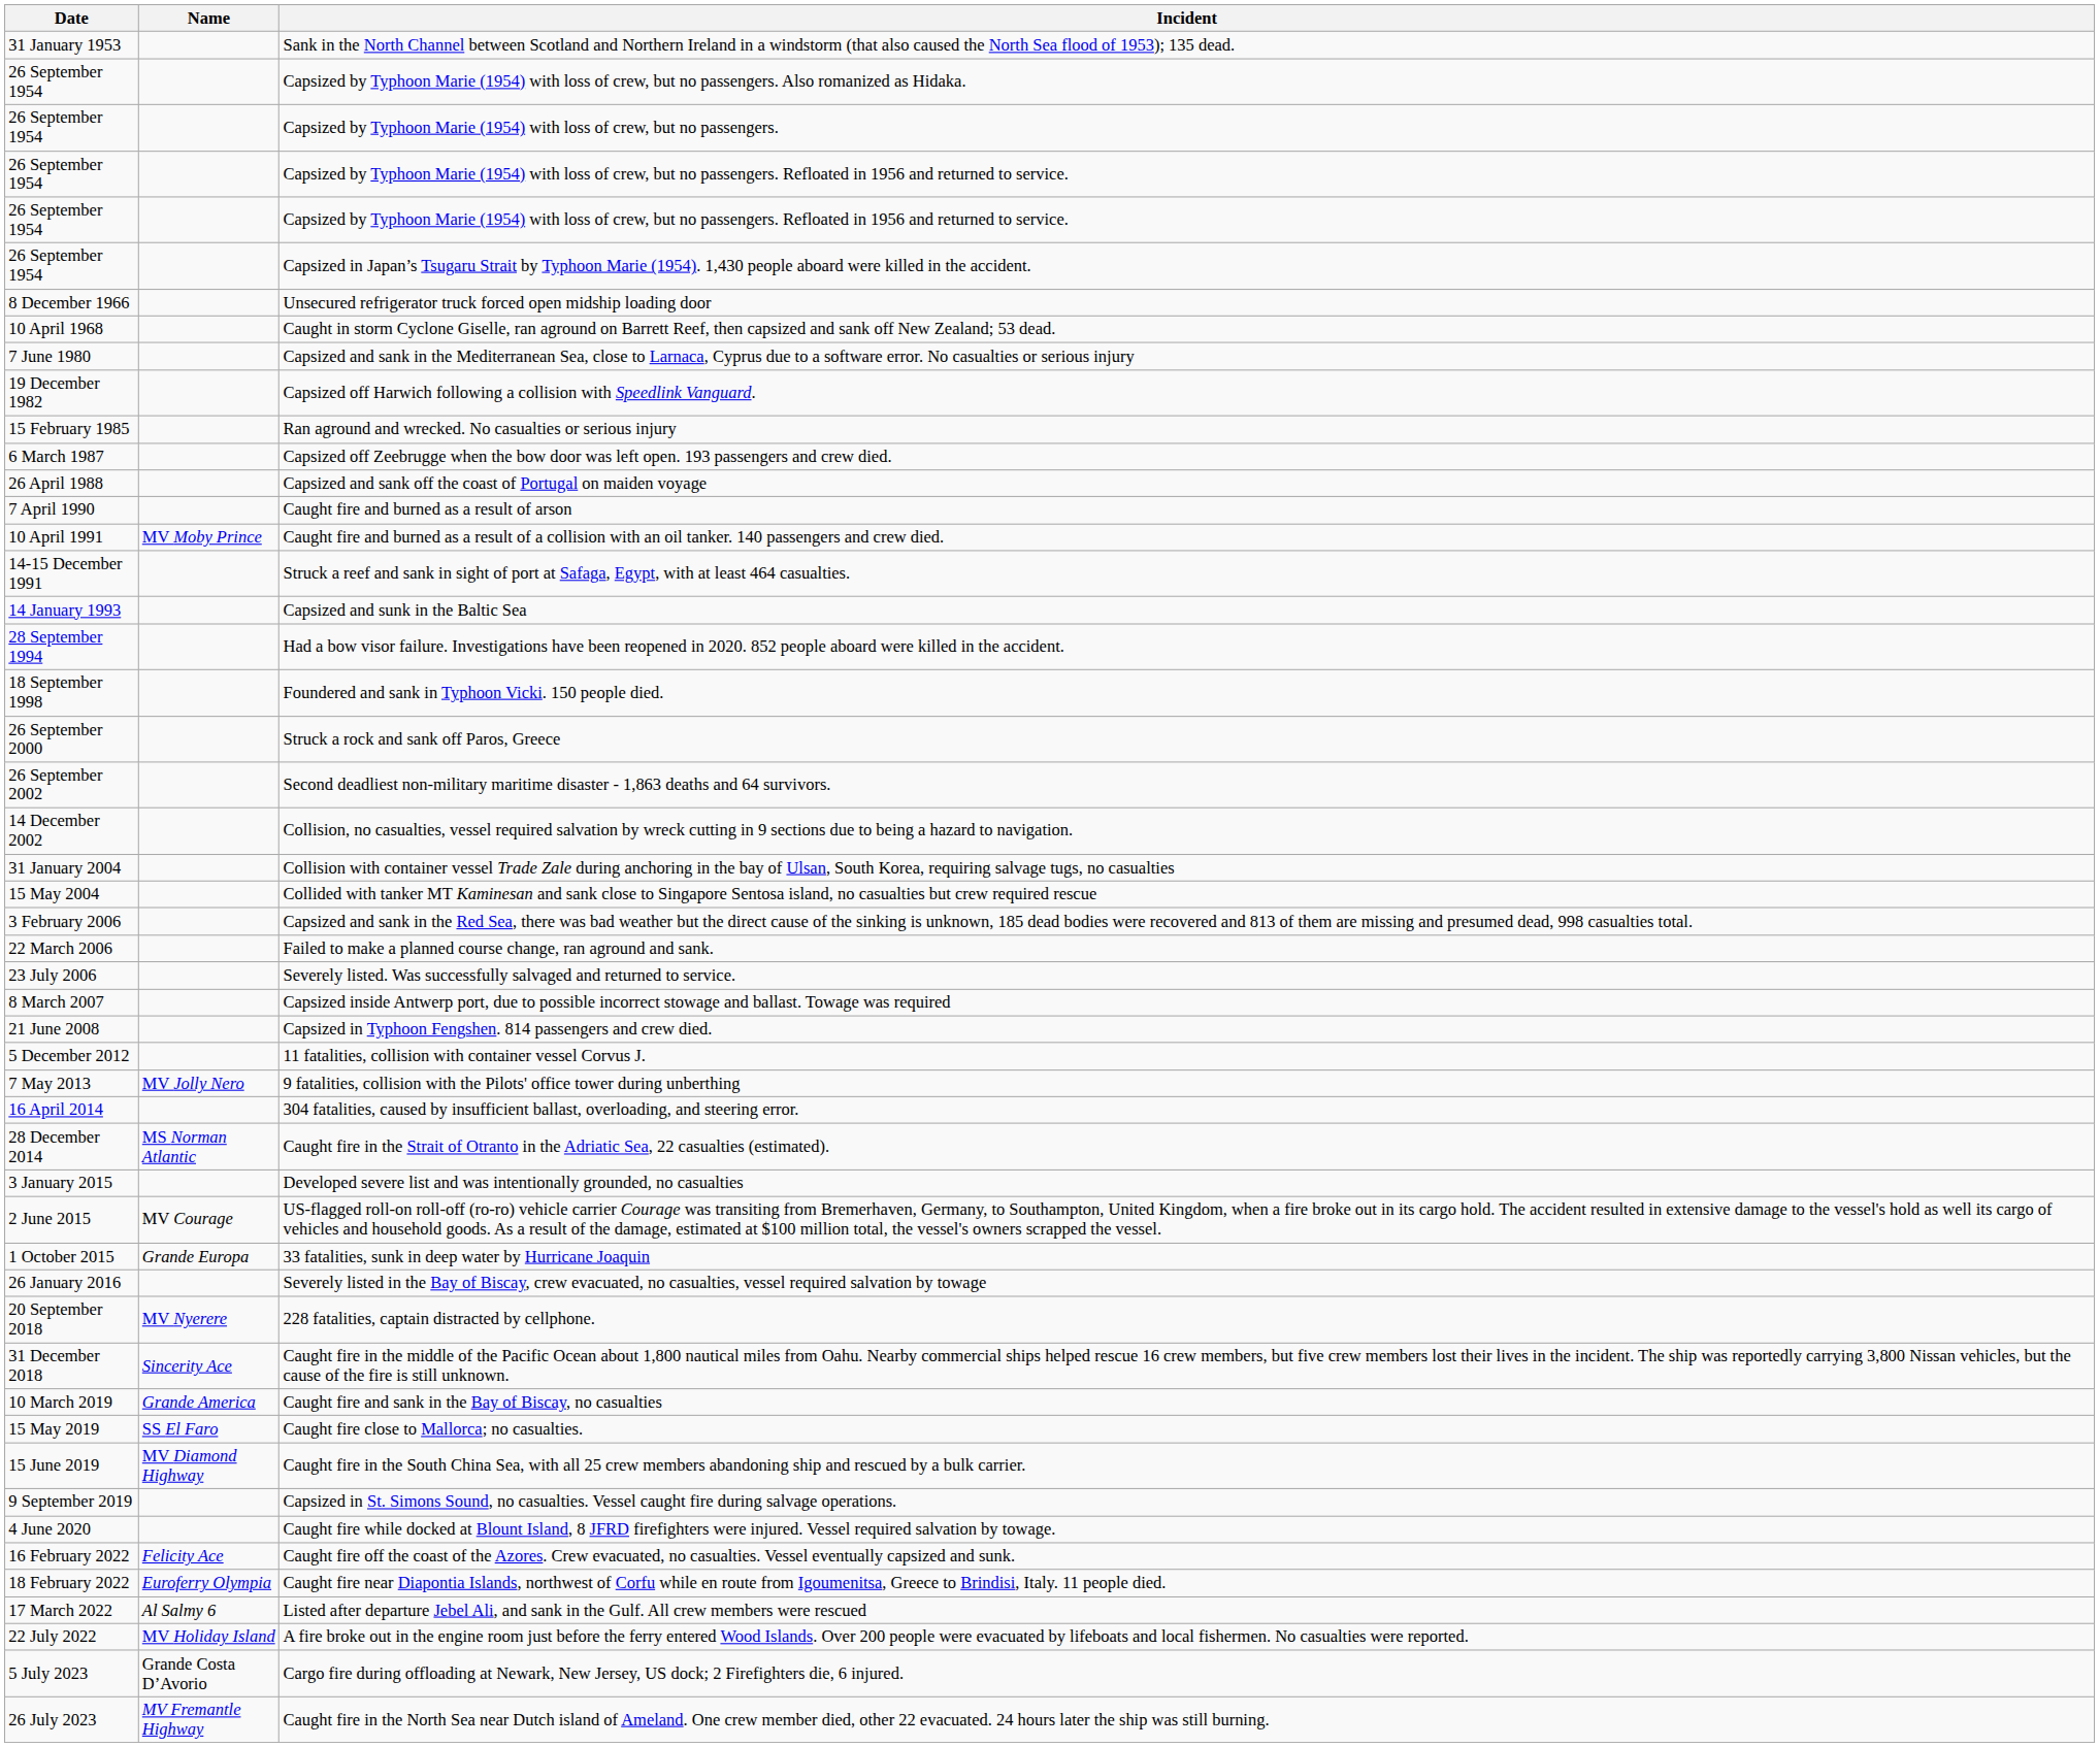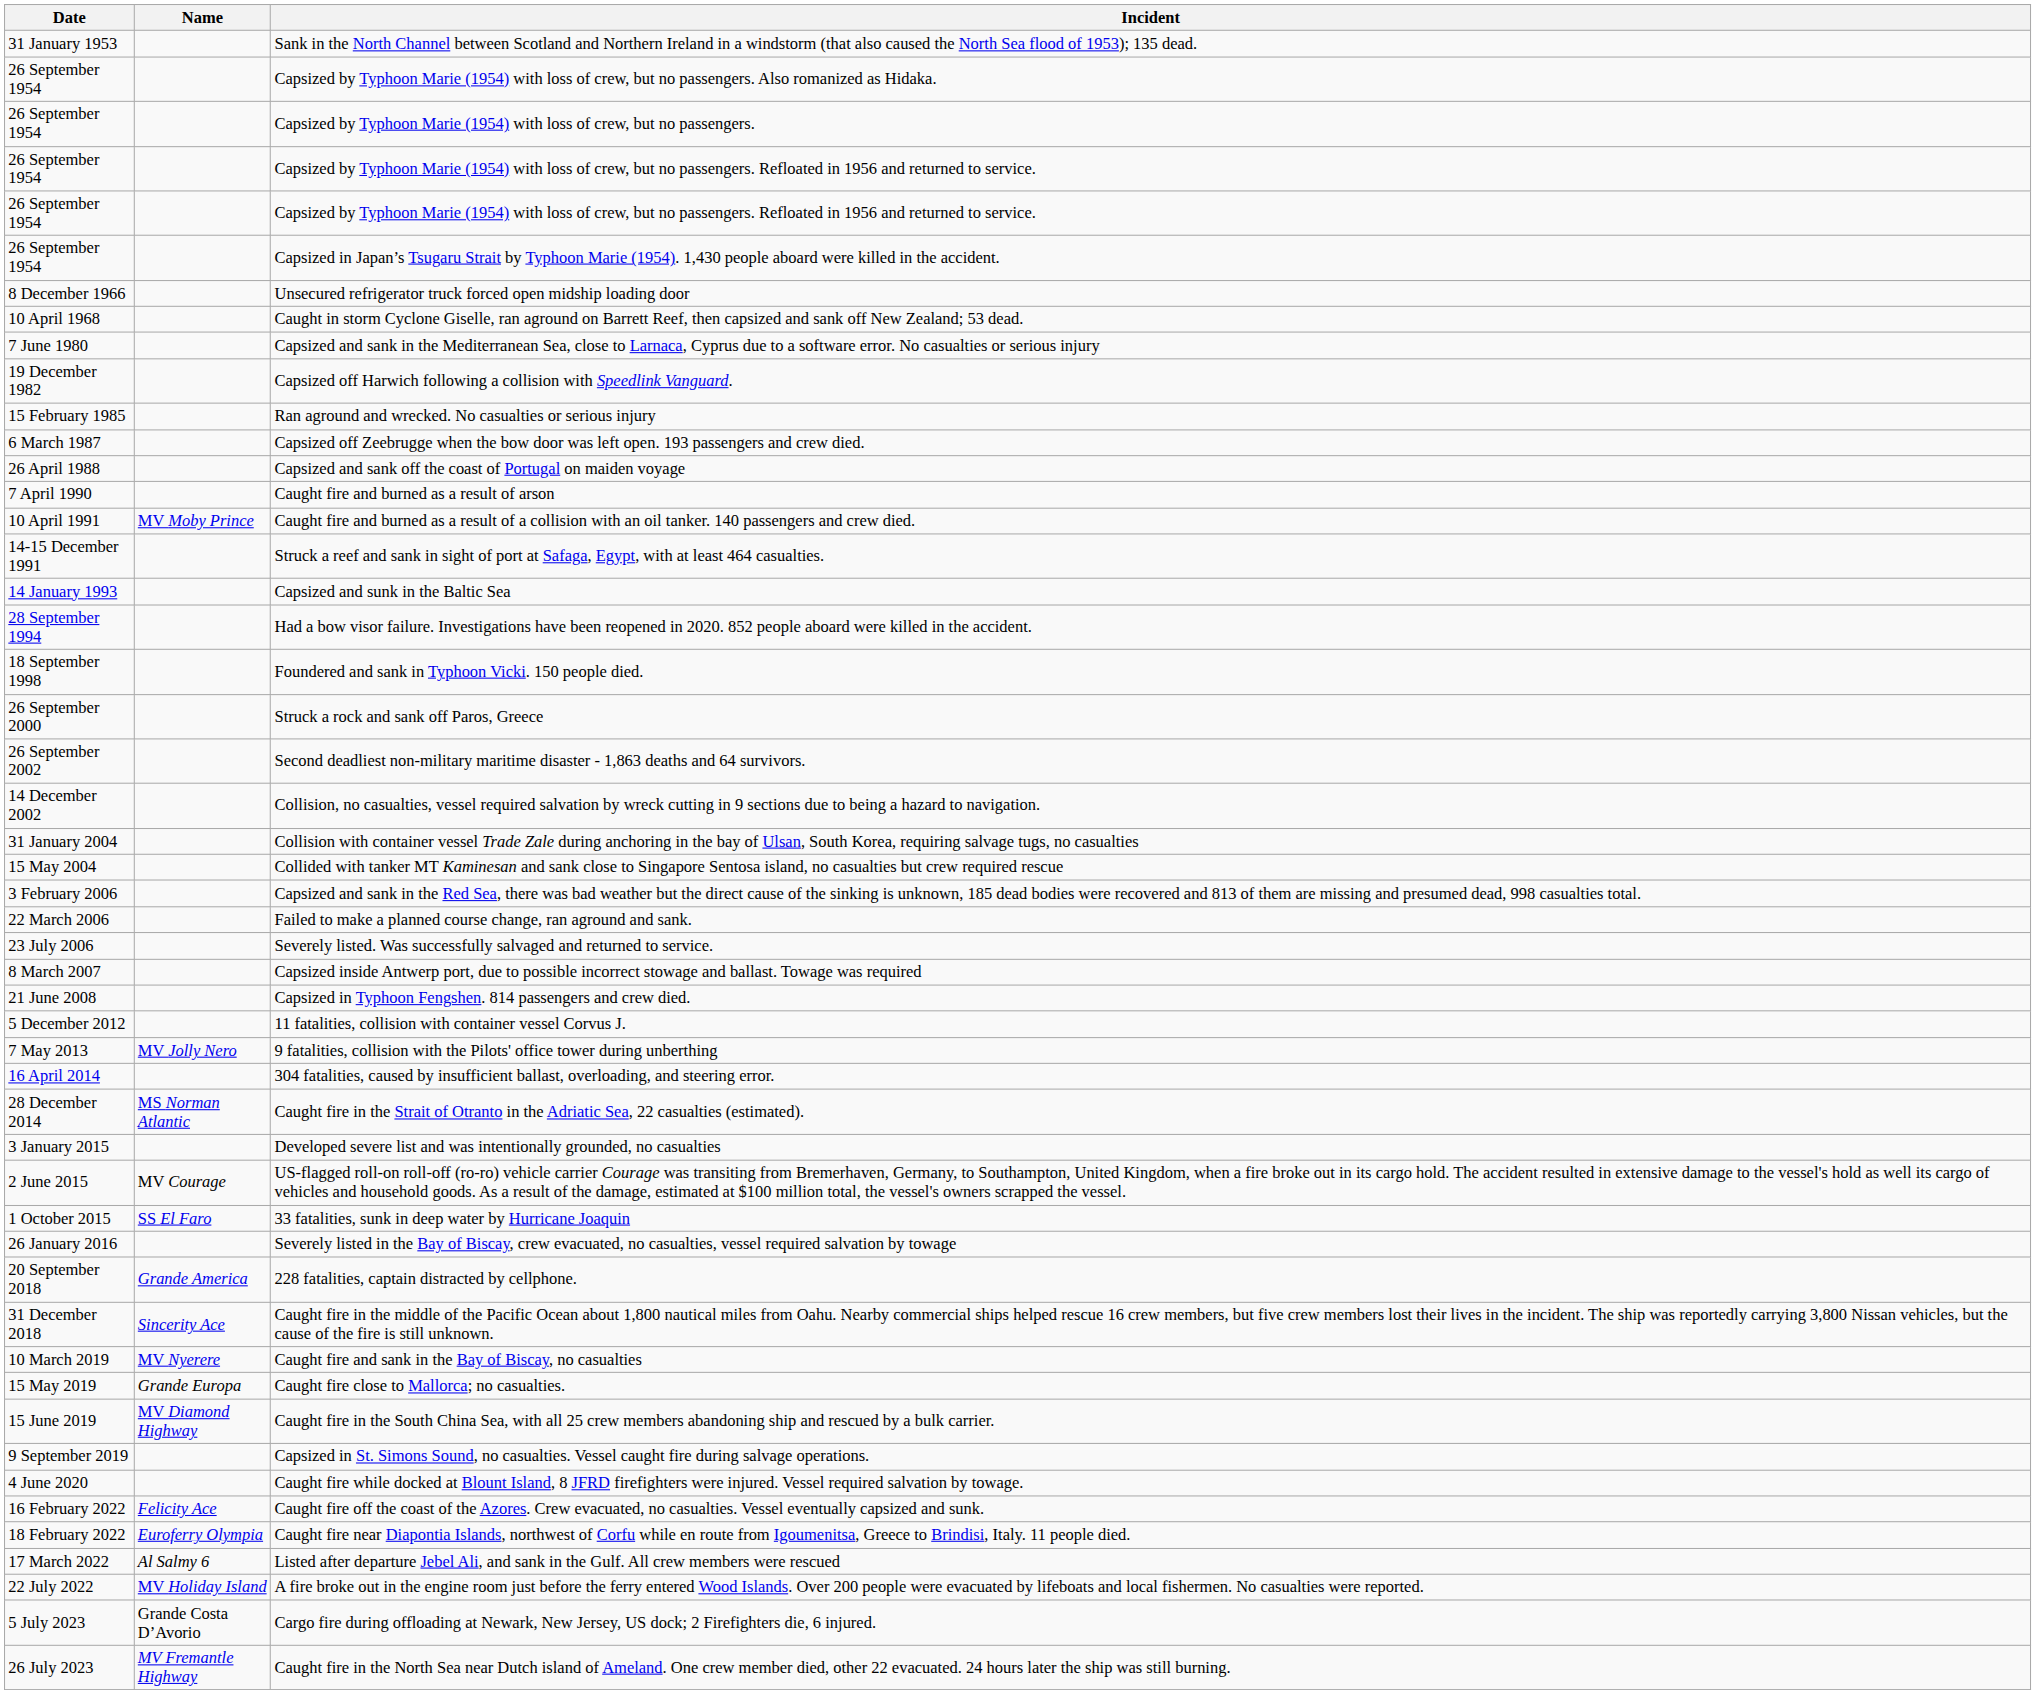 <table class="wikitable sortable">
 <tr>
 <th>Date</th>
 <th>Name</th>
 <th>Incident<br></th>
 </tr>
 <tr>
 <td>31 January 1953</td>
 <td></td>
 <td>Sank in the <a href='#'>North Channel</a> between Scotland and Northern Ireland in a windstorm (that also caused the <a href='#'>North Sea flood of 1953</a>); 135 dead.</td>
 </tr>
 <tr>
 <td>26 September 1954</td>
 <td></td>
 <td>Capsized by <a href='#'>Typhoon Marie (1954)</a> with loss of crew, but no passengers. Also romanized as Hidaka.</td>
 </tr>
 <tr>
 <td>26 September 1954</td>
 <td></td>
 <td>Capsized by <a href='#'>Typhoon Marie (1954)</a> with loss of crew, but no passengers.</td>
 </tr>
 <tr>
 <td>26 September 1954</td>
 <td></td>
 <td>Capsized by <a href='#'>Typhoon Marie (1954)</a> with loss of crew, but no passengers. Refloated in 1956 and returned to service.</td>
 </tr>
 <tr>
 <td>26 September 1954</td>
 <td></td>
 <td>Capsized by <a href='#'>Typhoon Marie (1954)</a> with loss of crew, but no passengers. Refloated in 1956 and returned to service.</td>
 </tr>
 <tr>
 <td>26 September 1954</td>
 <td></td>
 <td>Capsized in Japan’s <a href='#'>Tsugaru Strait</a> by <a href='#'>Typhoon Marie (1954)</a>. 1,430 people aboard were killed in the accident.<br></td>
 </tr>
 <tr>
 <td>8 December 1966</td>
 <td></td>
 <td>Unsecured refrigerator truck forced open midship loading door</td>
 </tr>
 <tr>
 <td>10 April 1968</td>
 <td></td>
 <td>Caught in storm Cyclone Giselle, ran aground on Barrett Reef, then capsized and sank off New Zealand; 53 dead.</td>
 </tr>
 <tr>
 <td>7 June 1980</td>
 <td></td>
 <td>Capsized and sank in the Mediterranean Sea, close to <a href='#'>Larnaca</a>, Cyprus due to a software error. No casualties or serious injury</td>
 </tr>
 <tr>
 <td>19 December 1982</td>
 <td></td>
 <td>Capsized off Harwich following a collision with <em><a href='#'>Speedlink Vanguard</a></em>.</td>
 </tr>
 <tr>
 <td>15 February 1985</td>
 <td></td>
 <td>Ran aground and wrecked. No casualties or serious injury</td>
 </tr>
 <tr>
 <td>6 March 1987</td>
 <td></td>
 <td>Capsized off Zeebrugge when the bow door was left open. 193 passengers and crew died.</td>
 </tr>
 <tr>
 <td>26 April 1988</td>
 <td></td>
 <td>Capsized and sank off the coast of <a href='#'>Portugal</a> on maiden voyage</td>
 </tr>
 <tr>
 <td>7 April 1990</td>
 <td></td>
 <td>Caught fire and burned as a result of arson</td>
 </tr>
 <tr>
 <td>10 April 1991</td>
 <td><a href='#'>MV <em>Moby Prince</em></a></td>
 <td>Caught fire and burned as a result of a collision with an oil tanker. 140 passengers and crew died.</td>
 </tr>
 <tr>
 <td>14-15 December 1991</td>
 <td></td>
 <td>Struck a reef and sank in sight of port at <a href='#'>Safaga</a>, <a href='#'>Egypt</a>, with at least 464 casualties.</td>
 </tr>
 <tr>
 <td><a href='#'>14 January 1993</a></td>
 <td></td>
 <td>Capsized and sunk in the Baltic Sea<br></td>
 </tr>
 <tr>
 <td><a href='#'>28 September 1994</a></td>
 <td></td>
 <td>Had a bow visor failure. Investigations have been reopened in 2020. 852 people aboard were killed in the accident.</td>
 </tr>
 <tr>
 <td>18 September 1998</td>
 <td></td>
 <td>Foundered and sank in <a href='#'>Typhoon Vicki</a>. 150 people died.</td>
 </tr>
 <tr>
 <td>26 September 2000</td>
 <td></td>
 <td>Struck a rock and sank off Paros, Greece</td>
 </tr>
 <tr>
 <td>26 September 2002</td>
 <td></td>
 <td>Second deadliest non-military maritime disaster - 1,863 deaths and 64 survivors.</td>
 </tr>
 <tr>
 <td>14 December 2002</td>
 <td></td>
 <td>Collision, no casualties, vessel required salvation by wreck cutting in 9 sections due to being a hazard to navigation.</td>
 </tr>
 <tr>
 <td>31 January 2004</td>
 <td></td>
 <td>Collision with container vessel <em>Trade Zale</em> during anchoring in the bay of <a href='#'>Ulsan</a>, South Korea, requiring salvage tugs, no casualties</td>
 </tr>
 <tr>
 <td>15 May 2004</td>
 <td></td>
 <td>Collided with tanker MT <em>Kaminesan</em> and sank close to Singapore Sentosa island, no casualties but crew required rescue</td>
 </tr>
 <tr>
 <td>3 February 2006</td>
 <td></td>
 <td>Capsized and sank in the <a href='#'>Red Sea</a>, there was bad weather but the direct cause of the sinking is unknown, 185 dead bodies were recovered and 813 of them are missing and presumed dead, 998 casualties total.</td>
 </tr>
 <tr>
 <td>22 March 2006</td>
 <td></td>
 <td>Failed to make a planned course change, ran aground and sank.</td>
 </tr>
 <tr>
 <td>23 July 2006</td>
 <td></td>
 <td>Severely listed. Was successfully salvaged and returned to service.</td>
 </tr>
 <tr>
 <td>8 March 2007</td>
 <td></td>
 <td>Capsized inside Antwerp port, due to possible incorrect stowage and ballast. Towage was required</td>
 </tr>
 <tr>
 <td>21 June 2008</td>
 <td></td>
 <td>Capsized in <a href='#'>Typhoon Fengshen</a>. 814 passengers and crew died.</td>
 </tr>
 <tr>
 <td>5 December 2012</td>
 <td></td>
 <td>11 fatalities, collision with container vessel Corvus J.</td>
 </tr>
 <tr>
 <td>7 May 2013</td>
 <td><a href='#'>MV <em>Jolly Nero</em></a></td>
 <td>9 fatalities, collision with the Pilots' office tower during unberthing</td>
 </tr>
 <tr>
 <td><a href='#'>16 April 2014</a></td>
 <td></td>
 <td>304 fatalities, caused by insufficient ballast, overloading, and steering error.</td>
 </tr>
 <tr>
 <td>28 December 2014</td>
 <td><a href='#'>MS <em>Norman Atlantic</em></a></td>
 <td>Caught fire in the <a href='#'>Strait of Otranto</a> in the <a href='#'>Adriatic Sea</a>, 22 casualties (estimated).</td>
 </tr>
 <tr>
 <td>3 January 2015</td>
 <td></td>
 <td>Developed severe list and was intentionally grounded, no casualties</td>
 </tr>
 <tr>
 <td>2 June 2015</td>
 <td>MV <em>Courage</em></td>
 <td>US-flagged roll-on roll-off (ro-ro) vehicle carrier <em>Courage</em> was transiting from Bremerhaven, Germany, to Southampton, United Kingdom, when a fire broke out in its cargo hold. The accident resulted in extensive damage to the vessel's hold as well its cargo of vehicles and household goods. As a result of the damage, estimated at $100 million total, the vessel's owners scrapped the vessel.</td>
 </tr>
 <tr>
 <td>1 October 2015</td>
-<td><em>Grande Europa</em></td>
+<td><a href='#'>SS <em>El Faro</em></a></td>
 <td>33 fatalities, sunk in deep water by <a href='#'>Hurricane Joaquin</a></td>
 </tr>
 <tr>
 <td>26 January 2016</td>
 <td></td>
 <td>Severely listed in the <a href='#'>Bay of Biscay</a>, crew evacuated, no casualties, vessel required salvation by towage </td>
 </tr>
 <tr>
 <td>20 September 2018</td>
-<td><a href='#'>MV <em>Nyerere</em></a></td>
+<td><em><a href='#'>Grande America</a></em></td>
 <td>228 fatalities, captain distracted by cellphone.</td>
 </tr>
 <tr>
 <td>31 December 2018</td>
 <td><em><a href='#'>Sincerity Ace</a></em></td>
 <td>Caught fire in the middle of the Pacific Ocean about 1,800 nautical miles from Oahu. Nearby commercial ships helped rescue 16 crew members, but five crew members lost their lives in the incident. The ship was reportedly carrying 3,800 Nissan vehicles, but the cause of the fire is still unknown.</td>
 </tr>
 <tr>
 <td>10 March 2019</td>
-<td><em><a href='#'>Grande America</a></em></td>
+<td><a href='#'>MV <em>Nyerere</em></a></td>
 <td>Caught fire and sank in the <a href='#'>Bay of Biscay</a>, no casualties</td>
 </tr>
 <tr>
 <td>15 May 2019</td>
-<td><a href='#'>SS <em>El Faro</em></a></td>
+<td><em>Grande Europa</em></td>
 <td>Caught fire close to <a href='#'>Mallorca</a>; no casualties.</td>
 </tr>
 <tr>
 <td>15 June 2019</td>
 <td><a href='#'>MV <em>Diamond Highway</em></a></td>
 <td>Caught fire in the South China Sea, with all 25 crew members abandoning ship and rescued by a bulk carrier.</td>
 </tr>
 <tr>
 <td>9 September 2019</td>
 <td></td>
 <td>Capsized in <a href='#'>St. Simons Sound</a>, no casualties. Vessel caught fire during salvage operations.</td>
 </tr>
 <tr>
 <td>4 June 2020</td>
 <td></td>
 <td>Caught fire while docked at <a href='#'>Blount Island</a>, 8 <a href='#'>JFRD</a> firefighters were injured. Vessel required salvation by towage.</td>
 </tr>
 <tr>
 <td>16 February 2022</td>
 <td><em><a href='#'>Felicity Ace</a></em></td>
 <td>Caught fire off the coast of the <a href='#'>Azores</a>. Crew evacuated, no casualties. Vessel eventually capsized and sunk.</td>
 </tr>
 <tr>
 <td>18 February 2022</td>
 <td><em><a href='#'>Euroferry Olympia</a></em></td>
 <td>Caught fire near <a href='#'>Diapontia Islands</a>, northwest of <a href='#'>Corfu</a> while en route from <a href='#'>Igoumenitsa</a>, Greece to <a href='#'>Brindisi</a>, Italy. 11 people died.</td>
 </tr>
 <tr>
 <td>17 March 2022</td>
 <td><em>Al Salmy 6</em></td>
 <td>Listed after departure <a href='#'>Jebel Ali</a>, and sank in the Gulf. All crew members were rescued</td>
 </tr>
 <tr>
 <td>22 July 2022</td>
 <td><a href='#'>MV <em>Holiday Island</em></a></td>
 <td>A fire broke out in the engine room just before the ferry entered <a href='#'>Wood Islands</a>. Over 200 people were evacuated by lifeboats and local fishermen. No casualties were reported.</td>
 </tr>
 <tr>
 <td>5 July 2023</td>
 <td>Grande Costa D’Avorio</td>
 <td>Cargo fire during offloading at Newark, New Jersey, US dock; 2 Firefighters die, 6 injured.</td>
 </tr>
 <tr>
 <td>26 July 2023</td>
 <td><em><a href='#'>MV Fremantle Highway</a></em></td>
 <td>Caught fire in the North Sea near Dutch island of <a href='#'>Ameland</a>. One crew member died, other 22 evacuated. 24 hours later the ship was still burning.</td>
 </tr>
 </table>
